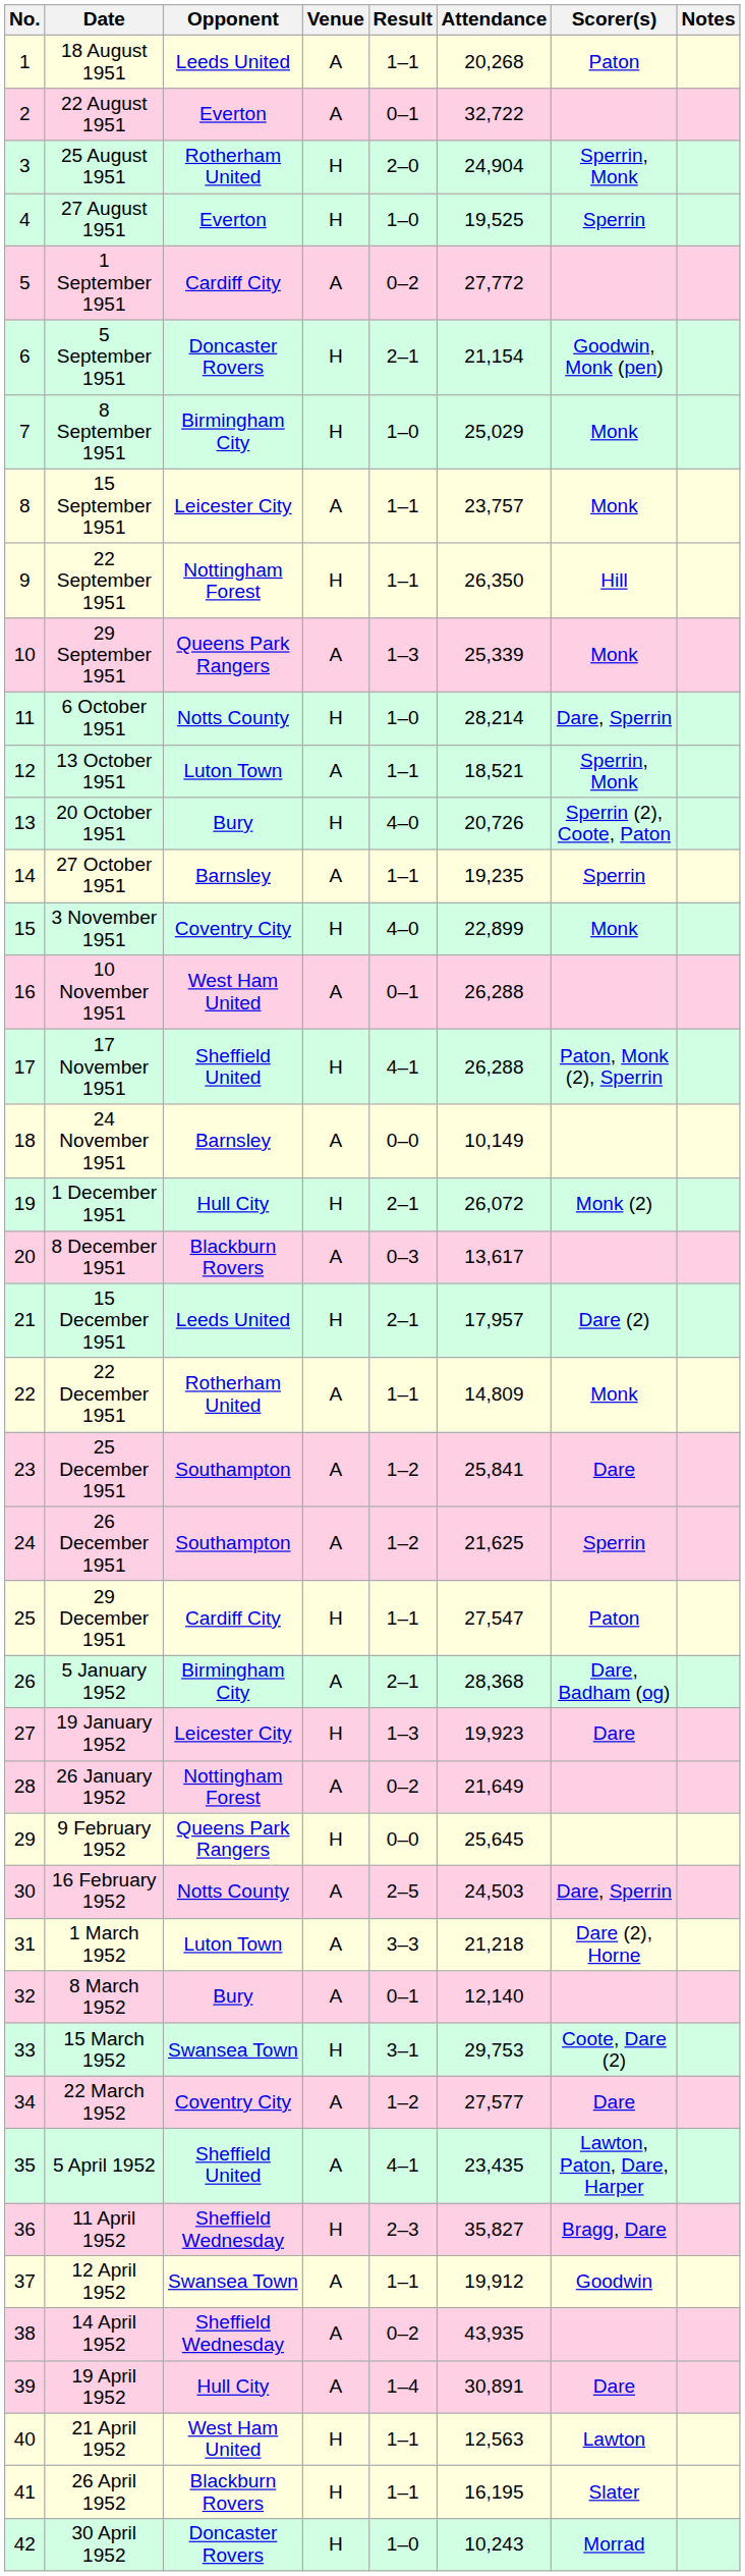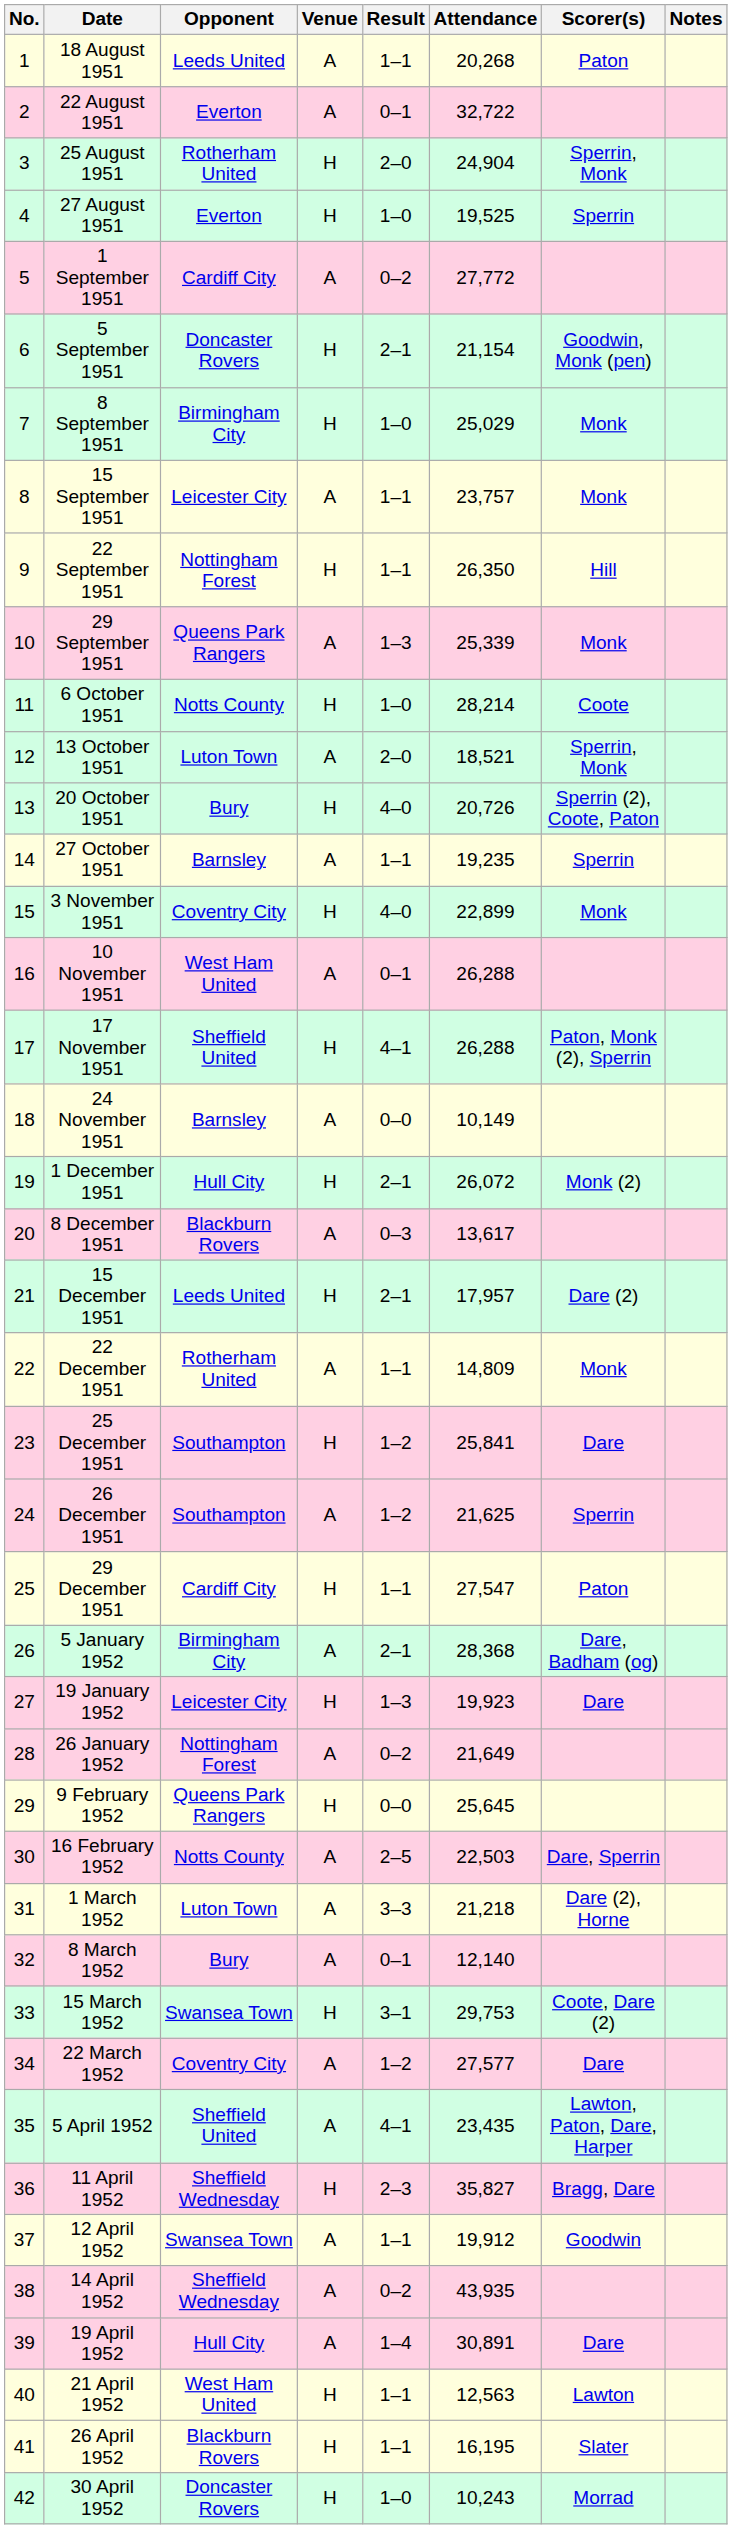 <table class="wikitable sortable" style="text-align:center;">
 <tr>
 <th>No.</th>
 <th>Date</th>
 <th>Opponent</th>
 <th>Venue</th>
 <th>Result</th>
 <th>Attendance</th>
 <th>Scorer(s)</th>
 <th>Notes</th>
 </tr>
 <tr style="background:#ffd;">
 <td>1</td>
 <td>18 August 1951</td>
 <td><a href='#'>Leeds United</a></td>
 <td>A</td>
 <td>1–1</td>
 <td>20,268</td>
 <td><a href='#'>Paton</a></td>
 <td></td>
 </tr>
 <tr style="background:#ffd0e3;">
 <td>2</td>
 <td>22 August 1951</td>
 <td><a href='#'>Everton</a></td>
 <td>A</td>
 <td>0–1</td>
 <td>32,722</td>
 <td></td>
 <td></td>
 </tr>
 <tr style="background:#d0ffe3;">
 <td>3</td>
 <td>25 August 1951</td>
 <td><a href='#'>Rotherham United</a></td>
 <td>H</td>
 <td>2–0</td>
 <td>24,904</td>
 <td><a href='#'>Sperrin</a>, <a href='#'>Monk</a></td>
 <td></td>
 </tr>
 <tr style="background:#d0ffe3;">
 <td>4</td>
 <td>27 August 1951</td>
 <td><a href='#'>Everton</a></td>
 <td>H</td>
 <td>1–0</td>
 <td>19,525</td>
 <td><a href='#'>Sperrin</a></td>
 <td></td>
 </tr>
 <tr style="background:#ffd0e3;">
 <td>5</td>
 <td>1 September 1951</td>
 <td><a href='#'>Cardiff City</a></td>
 <td>A</td>
 <td>0–2</td>
 <td>27,772</td>
 <td></td>
 <td></td>
 </tr>
 <tr style="background:#d0ffe3;">
 <td>6</td>
 <td>5 September 1951</td>
 <td><a href='#'>Doncaster Rovers</a></td>
 <td>H</td>
 <td>2–1</td>
 <td>21,154</td>
 <td><a href='#'>Goodwin</a>, <a href='#'>Monk</a> (<a href='#'>pen</a>)</td>
 <td></td>
 </tr>
 <tr style="background:#d0ffe3;">
 <td>7</td>
 <td>8 September 1951</td>
 <td><a href='#'>Birmingham City</a></td>
 <td>H</td>
 <td>1–0</td>
 <td>25,029</td>
 <td><a href='#'>Monk</a></td>
 <td></td>
 </tr>
 <tr style="background:#ffd;">
 <td>8</td>
 <td>15 September 1951</td>
 <td><a href='#'>Leicester City</a></td>
 <td>A</td>
 <td>1–1</td>
 <td>23,757</td>
 <td><a href='#'>Monk</a></td>
 <td></td>
 </tr>
 <tr style="background:#ffd;">
 <td>9</td>
 <td>22 September 1951</td>
 <td><a href='#'>Nottingham Forest</a></td>
 <td>H</td>
 <td>1–1</td>
 <td>26,350</td>
 <td><a href='#'>Hill</a></td>
 <td></td>
 </tr>
 <tr style="background:#ffd0e3;">
 <td>10</td>
 <td>29 September 1951</td>
 <td><a href='#'>Queens Park Rangers</a></td>
 <td>A</td>
 <td>1–3</td>
 <td>25,339</td>
 <td><a href='#'>Monk</a></td>
 <td></td>
 </tr>
 <tr style="background:#d0ffe3;">
 <td>11</td>
 <td>6 October 1951</td>
 <td><a href='#'>Notts County</a></td>
 <td>H</td>
 <td>1–0</td>
 <td>28,214</td>
-<td><a href='#'>Dare</a>, <a href='#'>Sperrin</a></td>
+<td><a href='#'>Coote</a></td>
 <td></td>
 </tr>
 <tr style="background:#d0ffe3;">
 <td>12</td>
 <td>13 October 1951</td>
 <td><a href='#'>Luton Town</a></td>
 <td>A</td>
-<td>1–1</td>
+<td>2–0</td>
 <td>18,521</td>
 <td><a href='#'>Sperrin</a>, <a href='#'>Monk</a></td>
 <td></td>
 </tr>
 <tr style="background:#d0ffe3;">
 <td>13</td>
 <td>20 October 1951</td>
 <td><a href='#'>Bury</a></td>
 <td>H</td>
 <td>4–0</td>
 <td>20,726</td>
 <td><a href='#'>Sperrin</a> (2), <a href='#'>Coote</a>, <a href='#'>Paton</a></td>
 <td></td>
 </tr>
 <tr style="background:#ffd;">
 <td>14</td>
 <td>27 October 1951</td>
 <td><a href='#'>Barnsley</a></td>
 <td>A</td>
 <td>1–1</td>
 <td>19,235</td>
 <td><a href='#'>Sperrin</a></td>
 <td></td>
 </tr>
 <tr style="background:#d0ffe3;">
 <td>15</td>
 <td>3 November 1951</td>
 <td><a href='#'>Coventry City</a></td>
 <td>H</td>
 <td>4–0</td>
 <td>22,899</td>
 <td><a href='#'>Monk</a></td>
 <td></td>
 </tr>
 <tr style="background:#ffd0e3;">
 <td>16</td>
 <td>10 November 1951</td>
 <td><a href='#'>West Ham United</a></td>
 <td>A</td>
 <td>0–1</td>
 <td>26,288</td>
 <td></td>
 <td></td>
 </tr>
 <tr style="background:#d0ffe3;">
 <td>17</td>
 <td>17 November 1951</td>
 <td><a href='#'>Sheffield United</a></td>
 <td>H</td>
 <td>4–1</td>
 <td>26,288</td>
 <td><a href='#'>Paton</a>, <a href='#'>Monk</a> (2), <a href='#'>Sperrin</a></td>
 <td></td>
 </tr>
 <tr style="background:#ffd;">
 <td>18</td>
 <td>24 November 1951</td>
 <td><a href='#'>Barnsley</a></td>
 <td>A</td>
 <td>0–0</td>
 <td>10,149</td>
 <td></td>
 <td></td>
 </tr>
 <tr style="background:#d0ffe3;">
 <td>19</td>
 <td>1 December 1951</td>
 <td><a href='#'>Hull City</a></td>
 <td>H</td>
 <td>2–1</td>
 <td>26,072</td>
 <td><a href='#'>Monk</a> (2)</td>
 <td></td>
 </tr>
 <tr style="background:#ffd0e3;">
 <td>20</td>
 <td>8 December 1951</td>
 <td><a href='#'>Blackburn Rovers</a></td>
 <td>A</td>
 <td>0–3</td>
 <td>13,617</td>
 <td></td>
 <td></td>
 </tr>
 <tr style="background:#d0ffe3;">
 <td>21</td>
 <td>15 December 1951</td>
 <td><a href='#'>Leeds United</a></td>
 <td>H</td>
 <td>2–1</td>
 <td>17,957</td>
 <td><a href='#'>Dare</a> (2)</td>
 <td></td>
 </tr>
 <tr style="background:#ffd;">
 <td>22</td>
 <td>22 December 1951</td>
 <td><a href='#'>Rotherham United</a></td>
 <td>A</td>
 <td>1–1</td>
 <td>14,809</td>
 <td><a href='#'>Monk</a></td>
 <td></td>
 </tr>
 <tr style="background:#ffd0e3;">
 <td>23</td>
 <td>25 December 1951</td>
 <td><a href='#'>Southampton</a></td>
-<td>A</td>
+<td>H</td>
 <td>1–2</td>
 <td>25,841</td>
 <td><a href='#'>Dare</a></td>
 <td></td>
 </tr>
 <tr style="background:#ffd0e3;">
 <td>24</td>
 <td>26 December 1951</td>
 <td><a href='#'>Southampton</a></td>
 <td>A</td>
 <td>1–2</td>
 <td>21,625</td>
 <td><a href='#'>Sperrin</a></td>
 <td></td>
 </tr>
 <tr style="background:#ffd;">
 <td>25</td>
 <td>29 December 1951</td>
 <td><a href='#'>Cardiff City</a></td>
 <td>H</td>
 <td>1–1</td>
 <td>27,547</td>
 <td><a href='#'>Paton</a></td>
 <td></td>
 </tr>
 <tr style="background:#d0ffe3;">
 <td>26</td>
 <td>5 January 1952</td>
 <td><a href='#'>Birmingham City</a></td>
 <td>A</td>
 <td>2–1</td>
 <td>28,368</td>
 <td><a href='#'>Dare</a>, <a href='#'>Badham</a> (<a href='#'>og</a>)</td>
 <td></td>
 </tr>
 <tr style="background:#ffd0e3;">
 <td>27</td>
 <td>19 January 1952</td>
 <td><a href='#'>Leicester City</a></td>
 <td>H</td>
 <td>1–3</td>
 <td>19,923</td>
 <td><a href='#'>Dare</a></td>
 <td></td>
 </tr>
 <tr style="background:#ffd0e3;">
 <td>28</td>
 <td>26 January 1952</td>
 <td><a href='#'>Nottingham Forest</a></td>
 <td>A</td>
 <td>0–2</td>
 <td>21,649</td>
 <td></td>
 <td></td>
 </tr>
 <tr style="background:#ffd;">
 <td>29</td>
 <td>9 February 1952</td>
 <td><a href='#'>Queens Park Rangers</a></td>
 <td>H</td>
 <td>0–0</td>
 <td>25,645</td>
 <td></td>
 <td></td>
 </tr>
 <tr style="background:#ffd0e3;">
 <td>30</td>
 <td>16 February 1952</td>
 <td><a href='#'>Notts County</a></td>
 <td>A</td>
 <td>2–5</td>
-<td>24,503</td>
+<td>22,503</td>
 <td><a href='#'>Dare</a>, <a href='#'>Sperrin</a></td>
 <td></td>
 </tr>
 <tr style="background:#ffd;">
 <td>31</td>
 <td>1 March 1952</td>
 <td><a href='#'>Luton Town</a></td>
 <td>A</td>
 <td>3–3</td>
 <td>21,218</td>
 <td><a href='#'>Dare</a> (2), <a href='#'>Horne</a></td>
 <td></td>
 </tr>
 <tr style="background:#ffd0e3;">
 <td>32</td>
 <td>8 March 1952</td>
 <td><a href='#'>Bury</a></td>
 <td>A</td>
 <td>0–1</td>
 <td>12,140</td>
 <td></td>
 <td></td>
 </tr>
 <tr style="background:#d0ffe3;">
 <td>33</td>
 <td>15 March 1952</td>
 <td><a href='#'>Swansea Town</a></td>
 <td>H</td>
 <td>3–1</td>
 <td>29,753</td>
 <td><a href='#'>Coote</a>, <a href='#'>Dare</a> (2)</td>
 <td></td>
 </tr>
 <tr style="background:#ffd0e3;">
 <td>34</td>
 <td>22 March 1952</td>
 <td><a href='#'>Coventry City</a></td>
 <td>A</td>
 <td>1–2</td>
 <td>27,577</td>
 <td><a href='#'>Dare</a></td>
 <td></td>
 </tr>
 <tr style="background:#d0ffe3;">
 <td>35</td>
 <td>5 April 1952</td>
 <td><a href='#'>Sheffield United</a></td>
 <td>A</td>
 <td>4–1</td>
 <td>23,435</td>
 <td><a href='#'>Lawton</a>, <a href='#'>Paton</a>, <a href='#'>Dare</a>, <a href='#'>Harper</a></td>
 <td></td>
 </tr>
 <tr style="background:#ffd0e3;">
 <td>36</td>
 <td>11 April 1952</td>
 <td><a href='#'>Sheffield Wednesday</a></td>
 <td>H</td>
 <td>2–3</td>
 <td>35,827</td>
 <td><a href='#'>Bragg</a>, <a href='#'>Dare</a></td>
 <td></td>
 </tr>
 <tr style="background:#ffd;">
 <td>37</td>
 <td>12 April 1952</td>
 <td><a href='#'>Swansea Town</a></td>
 <td>A</td>
 <td>1–1</td>
 <td>19,912</td>
 <td><a href='#'>Goodwin</a></td>
 <td></td>
 </tr>
 <tr style="background:#ffd0e3;">
 <td>38</td>
 <td>14 April 1952</td>
 <td><a href='#'>Sheffield Wednesday</a></td>
 <td>A</td>
 <td>0–2</td>
 <td>43,935</td>
 <td></td>
 <td></td>
 </tr>
 <tr style="background:#ffd0e3;">
 <td>39</td>
 <td>19 April 1952</td>
 <td><a href='#'>Hull City</a></td>
 <td>A</td>
 <td>1–4</td>
 <td>30,891</td>
 <td><a href='#'>Dare</a></td>
 <td></td>
 </tr>
 <tr style="background:#ffd;">
 <td>40</td>
 <td>21 April 1952</td>
 <td><a href='#'>West Ham United</a></td>
 <td>H</td>
 <td>1–1</td>
 <td>12,563</td>
 <td><a href='#'>Lawton</a></td>
 <td></td>
 </tr>
 <tr style="background:#ffd;">
 <td>41</td>
 <td>26 April 1952</td>
 <td><a href='#'>Blackburn Rovers</a></td>
 <td>H</td>
 <td>1–1</td>
 <td>16,195</td>
 <td><a href='#'>Slater</a></td>
 <td></td>
 </tr>
 <tr style="background:#d0ffe3;">
 <td>42</td>
 <td>30 April 1952</td>
 <td><a href='#'>Doncaster Rovers</a></td>
 <td>H</td>
 <td>1–0</td>
 <td>10,243</td>
 <td><a href='#'>Morrad</a></td>
 <td></td>
 </tr>
 </table>
